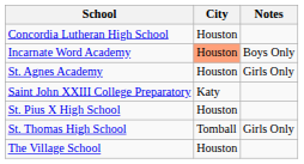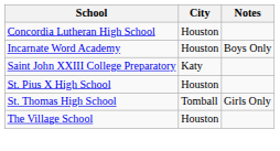 <table class="wikitable">
 <tr>
 <th>School</th>
 <th>City</th>
 <th>Notes</th>
 </tr>
 <tr>
 <td><a href='#'>Concordia Lutheran High School</a></td>
 <td>Houston</td>
 <td></td>
 </tr>
 <tr>
 <td><a href='#'>Incarnate Word Academy</a></td>
-<td style="background: lightsalmon;">Houston</td>
+<td>Houston</td>
 <td>Boys Only</td>
-</tr>
-<tr>
-<td><a href='#'>St. Agnes Academy</a></td>
-<td>Houston</td>
-<td>Girls Only</td>
 </tr>
 <tr>
 <td><a href='#'>Saint John XXIII College Preparatory</a></td>
 <td>Katy</td>
 <td></td>
 </tr>
 <tr>
 <td><a href='#'>St. Pius X High School</a></td>
 <td>Houston</td>
 <td></td>
 </tr>
 <tr>
 <td><a href='#'>St. Thomas High School</a></td>
 <td>Tomball</td>
 <td>Girls Only</td>
 </tr>
 <tr>
 <td><a href='#'>The Village School</a></td>
 <td>Houston</td>
 <td></td>
 </tr>
 </table>
